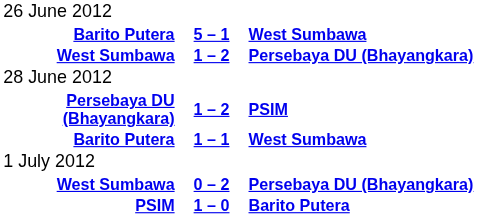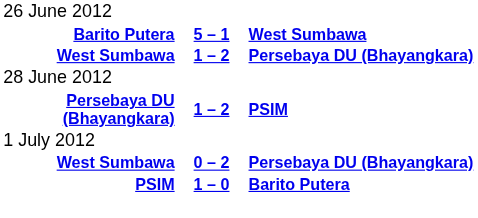 <table style="width:100%;" cellspacing="1">
 <tr>
 <th width=25%></th>
 <th width=10%></th>
 <th></th>
 </tr>
 <tr>
 <td>26 June 2012</td>
 </tr>
 <tr style=font-size:90%>
 <td align=right><strong><a href='#'>Barito Putera</a></strong></td>
 <td align=center><strong><a href='#'>5 – 1</a></strong></td>
 <td><strong><a href='#'>West Sumbawa</a></strong></td>
 </tr>
 <tr style=font-size:90%>
 <td align=right><strong><a href='#'>West Sumbawa</a></strong></td>
 <td align=center><strong><a href='#'>1 – 2</a></strong></td>
 <td><strong><a href='#'>Persebaya DU (Bhayangkara)</a></strong></td>
 </tr>
 <tr>
 <td>28 June 2012</td>
 </tr>
 <tr style=font-size:90%>
 <td align=right><strong><a href='#'>Persebaya DU (Bhayangkara)</a></strong></td>
 <td align=center><strong><a href='#'>1 – 2</a></strong></td>
 <td><strong><a href='#'>PSIM</a></strong></td>
 </tr>
-<tr style=font-size:90%>
-<td align=right><strong><a href='#'>Barito Putera</a></strong></td>
-<td align=center><strong><a href='#'>1 – 1</a></strong></td>
-<td><strong><a href='#'>West Sumbawa</a></strong></td>
-</tr>
 <tr>
 <td>1 July 2012</td>
 </tr>
 <tr style=font-size:90%>
 <td align=right><strong><a href='#'>West Sumbawa</a></strong></td>
 <td align=center><strong><a href='#'>0 – 2</a></strong></td>
 <td><strong><a href='#'>Persebaya DU (Bhayangkara)</a></strong></td>
 </tr>
 <tr style=font-size:90%>
 <td align=right><strong><a href='#'>PSIM</a></strong></td>
 <td align=center><strong><a href='#'>1 – 0</a></strong></td>
 <td><strong><a href='#'>Barito Putera</a></strong></td>
 </tr>
 </table>
